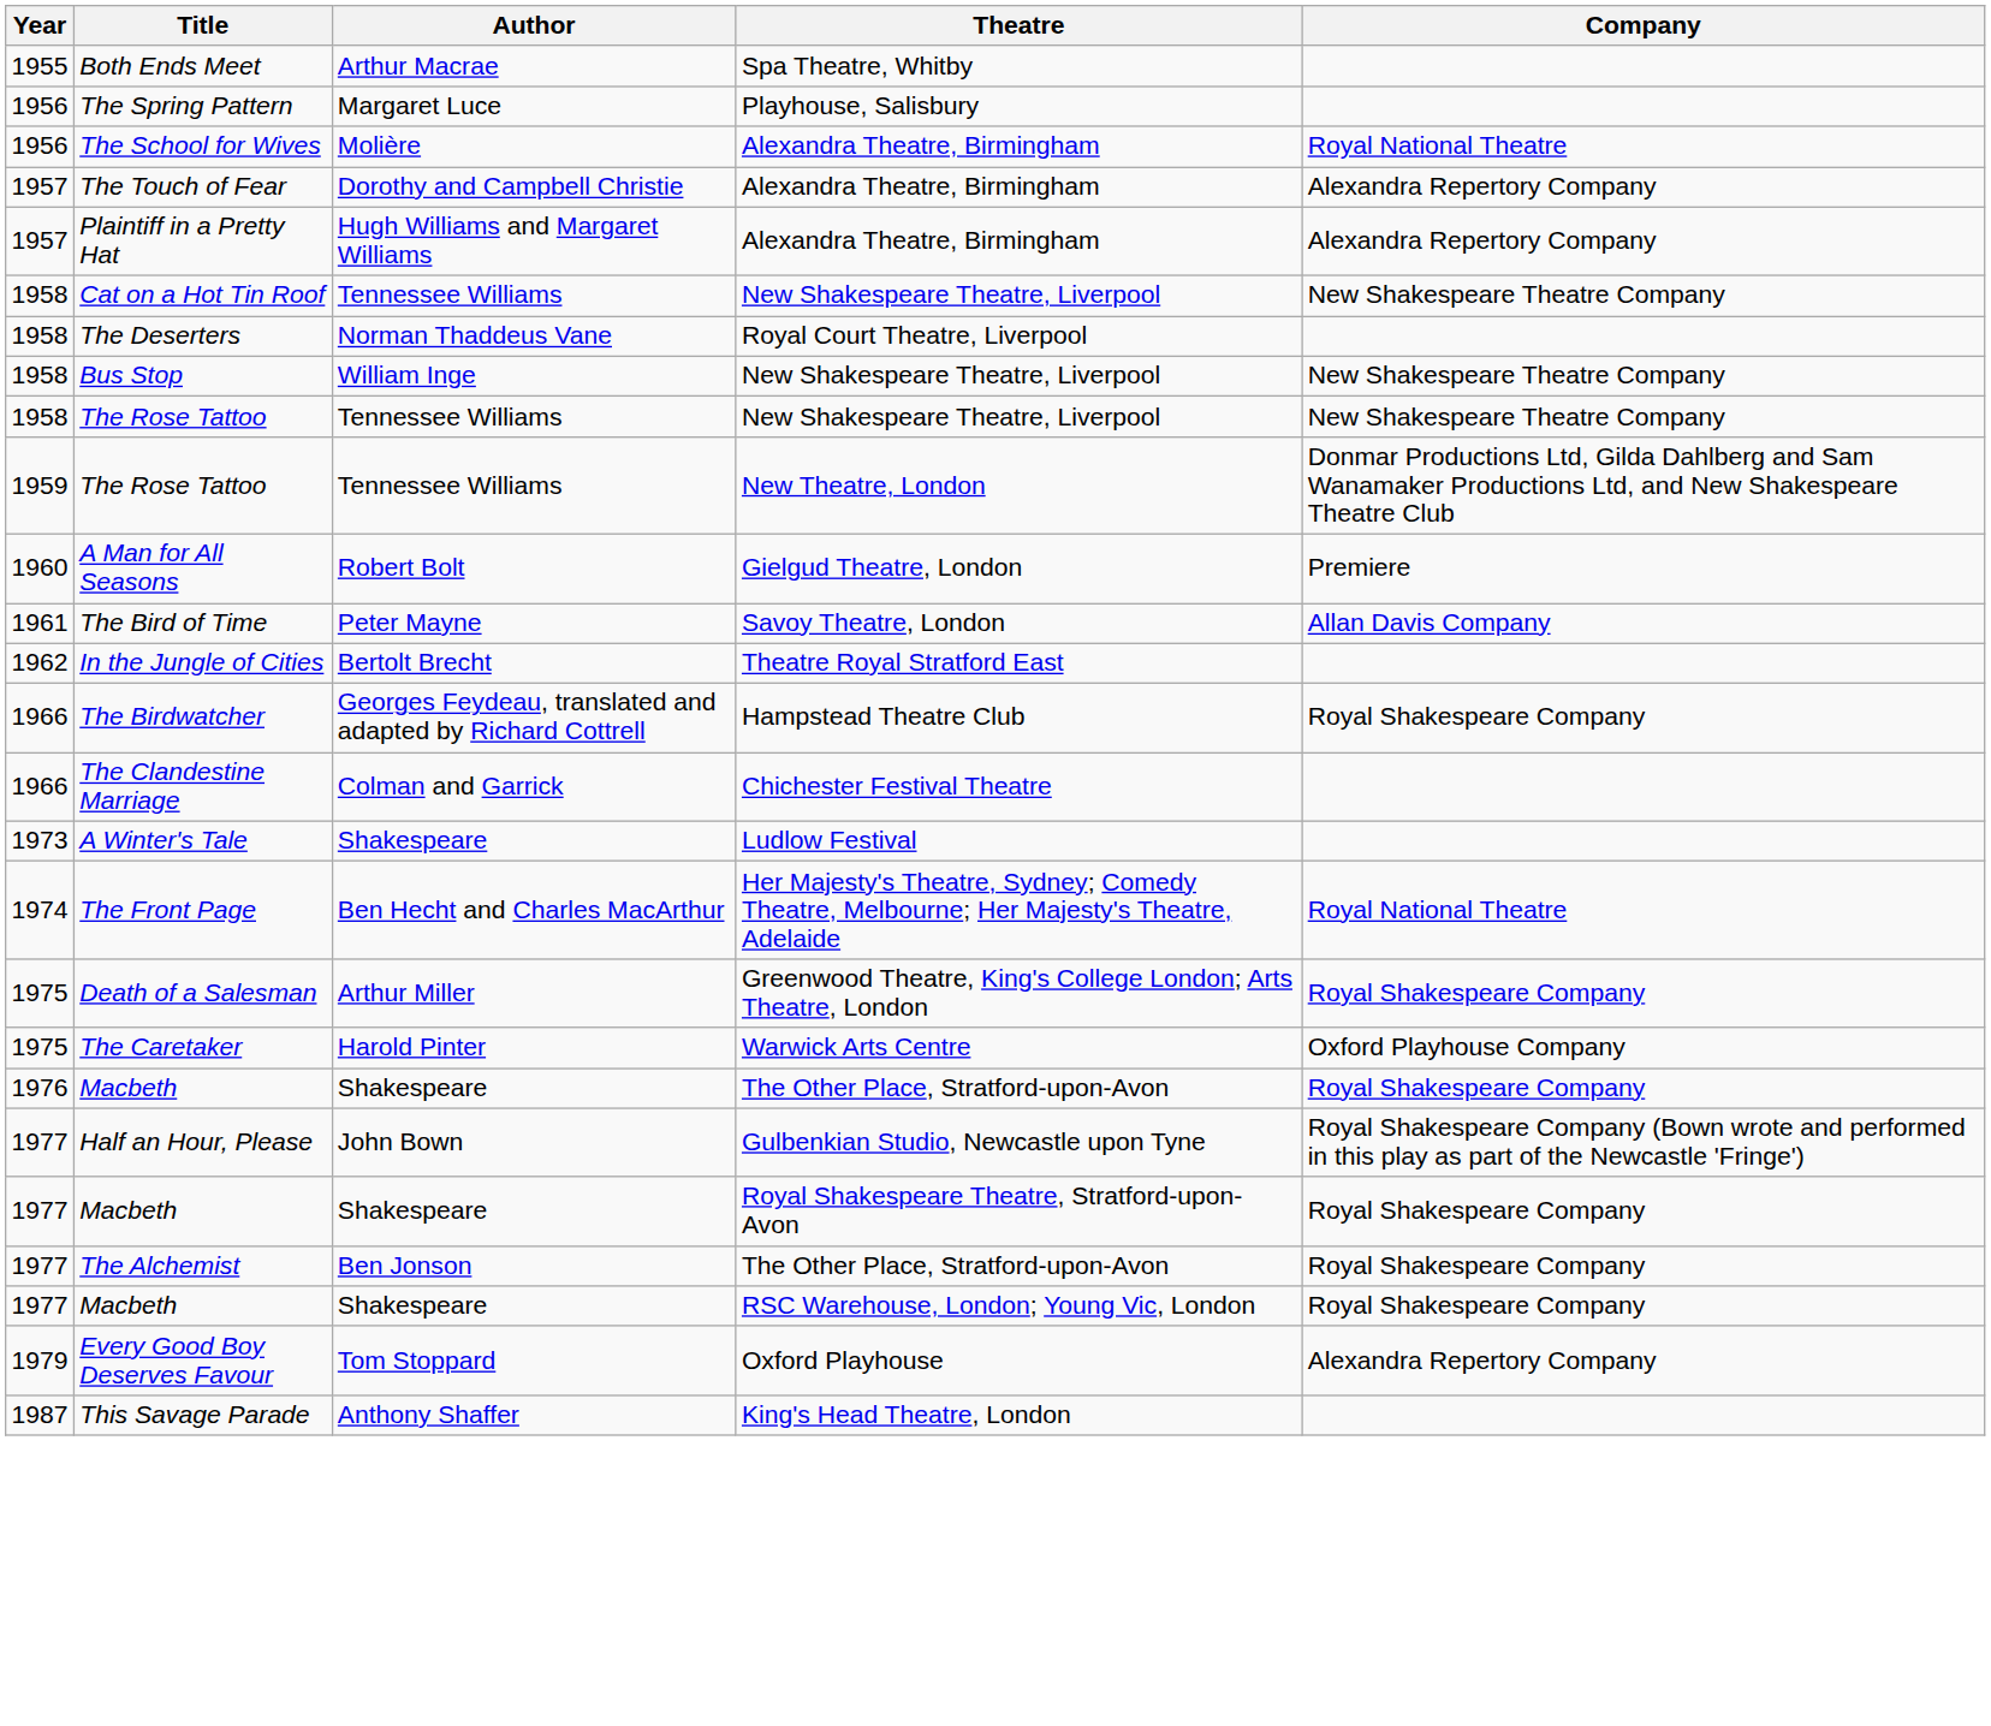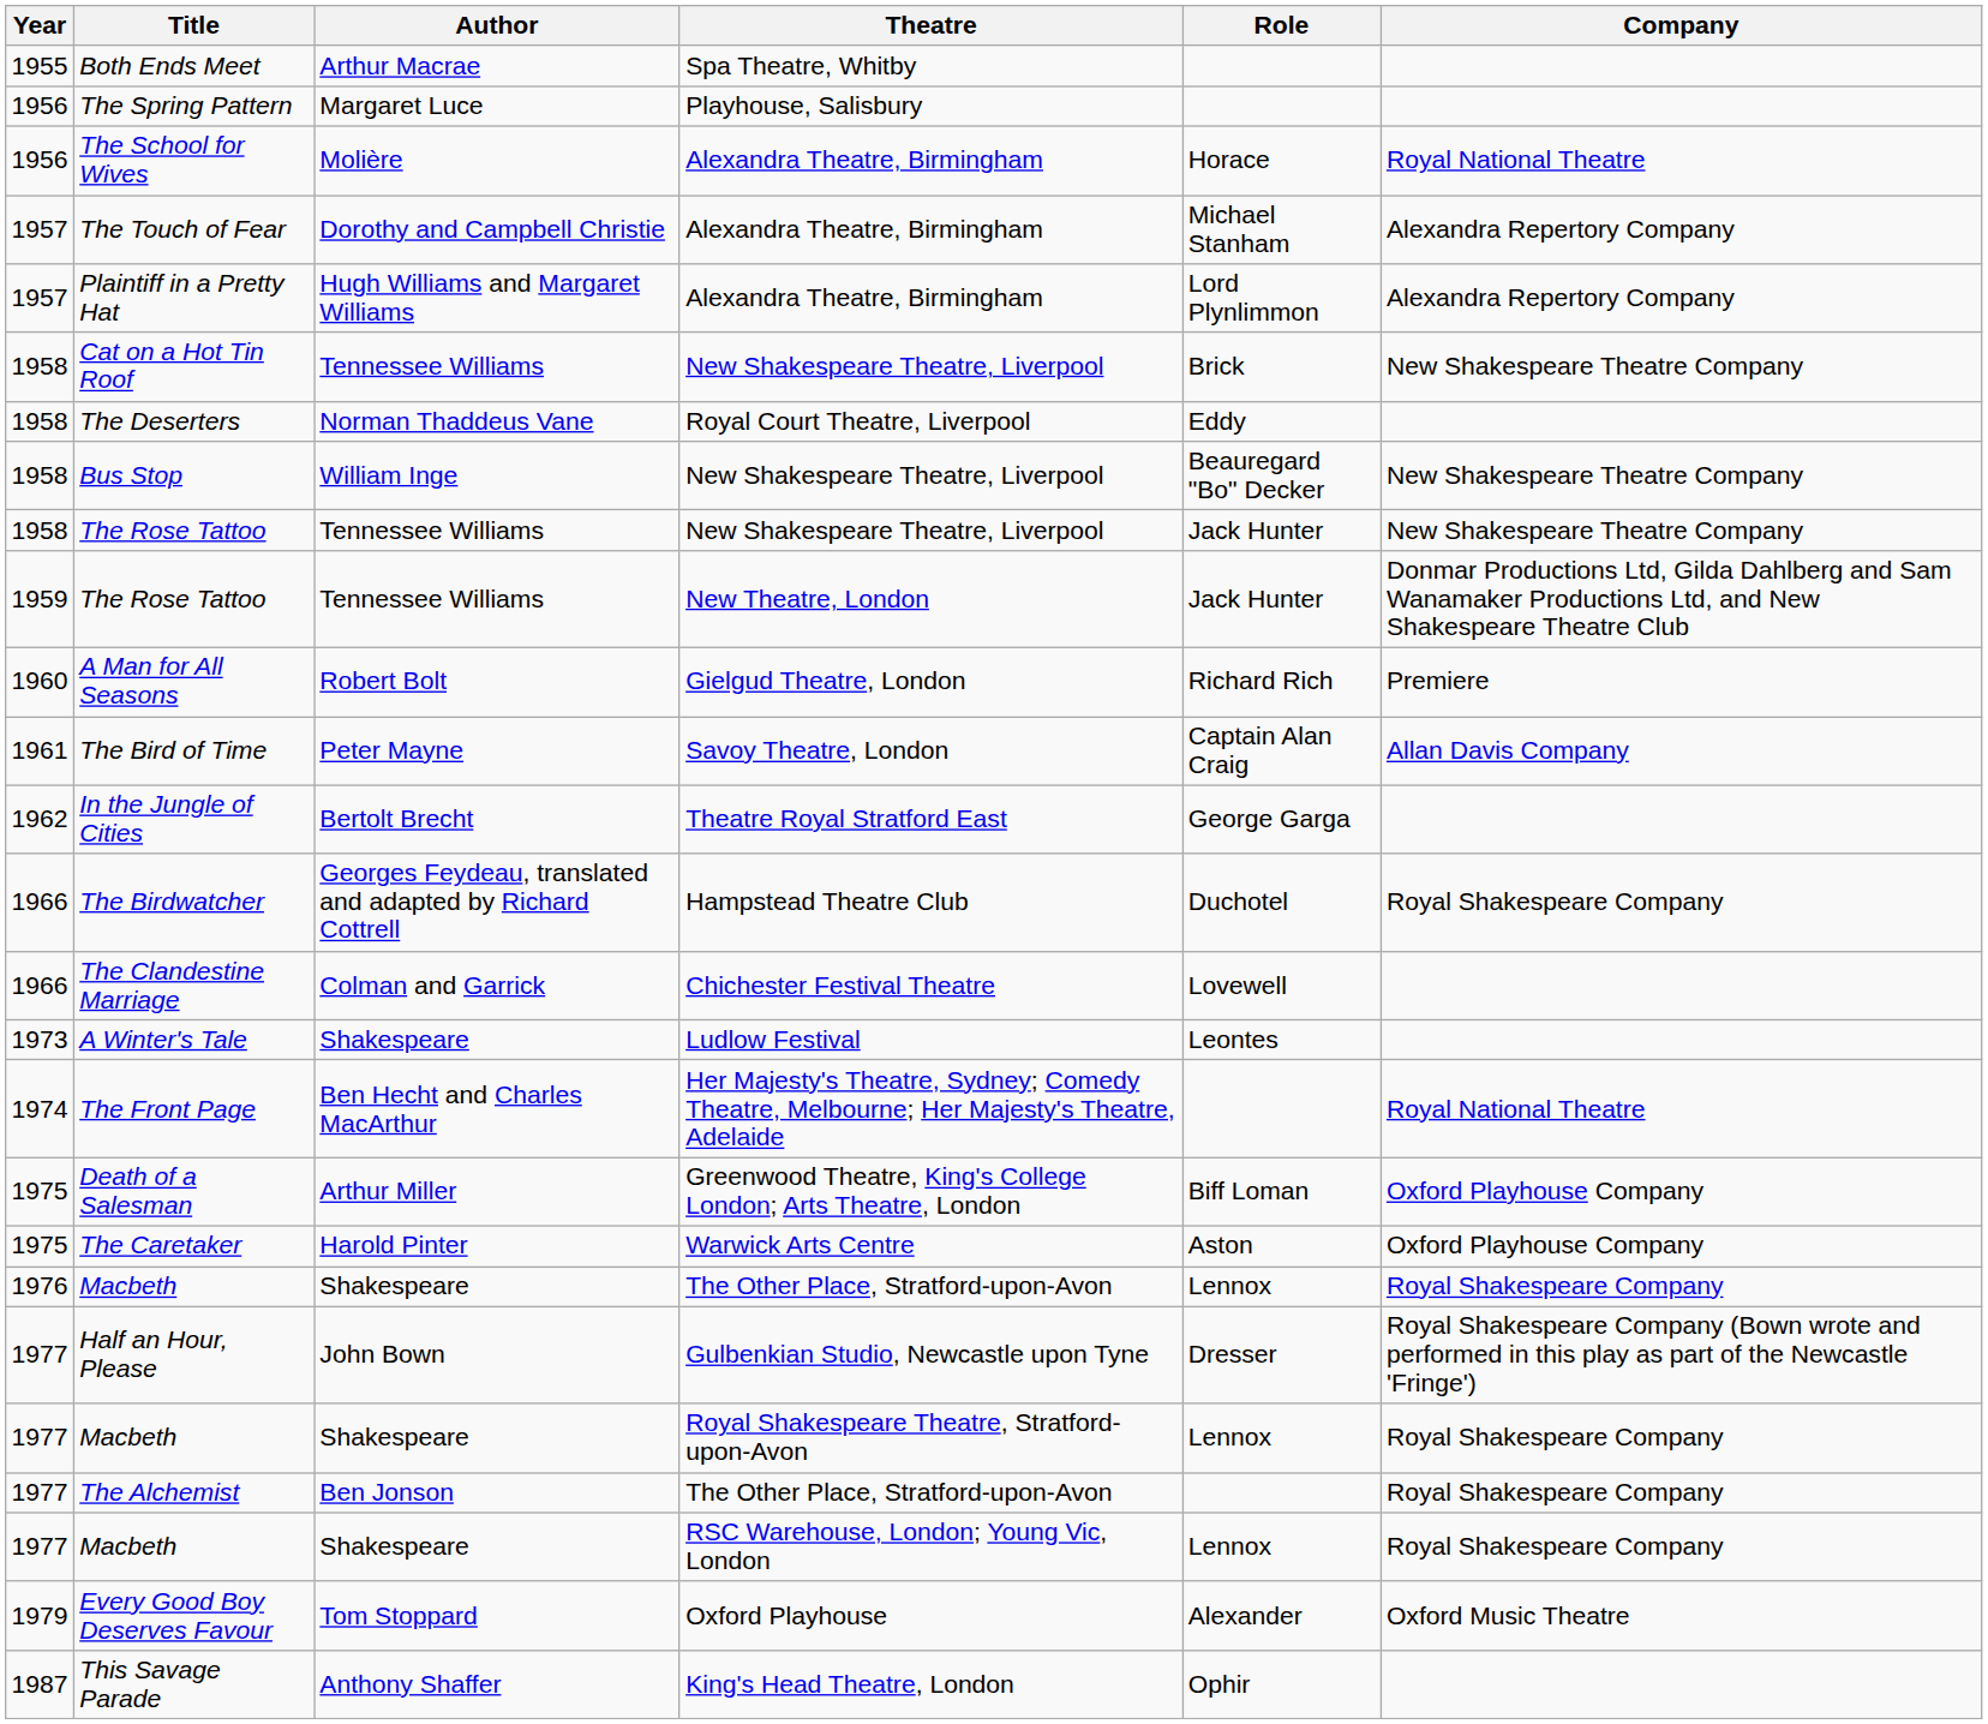 <table class="wikitable sortable">
 <tr>
 <th>Year</th>
 <th>Title</th>
 <th>Author</th>
 <th>Theatre</th>
+<th>Role</th>
 <th>Company</th>
 </tr>
 <tr>
 <td>1955</td>
 <td><em>Both Ends Meet</em></td>
 <td><a href='#'>Arthur Macrae</a></td>
 <td>Spa Theatre, Whitby</td>
 <td></td>
+<td></td>
 </tr>
 <tr>
 <td>1956</td>
 <td><em>The Spring Pattern</em></td>
 <td>Margaret Luce</td>
 <td>Playhouse, Salisbury</td>
 <td></td>
+<td></td>
 </tr>
 <tr>
 <td>1956</td>
 <td><em><a href='#'>The School for Wives</a></em></td>
 <td><a href='#'>Molière</a></td>
 <td><a href='#'>Alexandra Theatre, Birmingham</a></td>
+<td>Horace</td>
 <td><a href='#'>Royal National Theatre</a> </td>
 </tr>
 <tr>
 <td>1957</td>
 <td><em>The Touch of Fear</em></td>
 <td><a href='#'>Dorothy and Campbell Christie</a></td>
 <td>Alexandra Theatre, Birmingham</td>
+<td>Michael Stanham</td>
 <td>Alexandra Repertory Company</td>
 </tr>
 <tr>
 <td>1957</td>
 <td><em>Plaintiff in a Pretty Hat</em></td>
 <td><a href='#'>Hugh Williams</a> and <a href='#'>Margaret Williams</a></td>
 <td>Alexandra Theatre, Birmingham</td>
+<td>Lord Plynlimmon</td>
 <td>Alexandra Repertory Company</td>
 </tr>
 <tr>
 <td>1958</td>
 <td><em><a href='#'>Cat on a Hot Tin Roof</a></em></td>
 <td><a href='#'>Tennessee Williams</a></td>
 <td><a href='#'>New Shakespeare Theatre, Liverpool</a></td>
+<td>Brick</td>
 <td>New Shakespeare Theatre Company</td>
 </tr>
 <tr>
 <td>1958</td>
 <td><em>The Deserters</em></td>
 <td><a href='#'>Norman Thaddeus Vane</a></td>
 <td>Royal Court Theatre, Liverpool</td>
+<td>Eddy</td>
 <td></td>
 </tr>
 <tr>
 <td>1958</td>
 <td><em><a href='#'>Bus Stop</a></em></td>
 <td><a href='#'>William Inge</a></td>
 <td>New Shakespeare Theatre, Liverpool</td>
+<td>Beauregard "Bo" Decker</td>
 <td>New Shakespeare Theatre Company</td>
 </tr>
 <tr>
 <td>1958</td>
 <td><em><a href='#'>The Rose Tattoo</a></em></td>
 <td>Tennessee Williams</td>
 <td>New Shakespeare Theatre, Liverpool</td>
+<td>Jack Hunter</td>
 <td>New Shakespeare Theatre Company</td>
 </tr>
 <tr>
 <td>1959</td>
 <td><em>The Rose Tattoo</em></td>
 <td>Tennessee Williams</td>
 <td><a href='#'>New Theatre, London</a></td>
+<td>Jack Hunter</td>
 <td>Donmar Productions Ltd, Gilda Dahlberg and Sam Wanamaker Productions Ltd, and New Shakespeare Theatre Club</td>
 </tr>
 <tr>
 <td>1960</td>
 <td><em><a href='#'>A Man for All Seasons</a></em></td>
 <td><a href='#'>Robert Bolt</a></td>
 <td><a href='#'>Gielgud Theatre</a>, London</td>
+<td>Richard Rich</td>
 <td>Premiere</td>
 </tr>
 <tr>
 <td>1961</td>
 <td><em>The Bird of Time</em></td>
 <td><a href='#'>Peter Mayne</a></td>
 <td><a href='#'>Savoy Theatre</a>, London</td>
+<td>Captain Alan Craig</td>
 <td><a href='#'>Allan Davis Company</a> </td>
 </tr>
 <tr>
 <td>1962</td>
 <td><em><a href='#'>In the Jungle of Cities</a></em></td>
 <td><a href='#'>Bertolt Brecht</a></td>
 <td><a href='#'>Theatre Royal Stratford East</a></td>
+<td>George Garga</td>
 <td></td>
 </tr>
 <tr>
 <td>1966</td>
 <td><em><a href='#'>The Birdwatcher</a></em></td>
 <td><a href='#'>Georges Feydeau</a>, translated and adapted by <a href='#'>Richard Cottrell</a></td>
 <td>Hampstead Theatre Club</td>
+<td>Duchotel</td>
 <td>Royal Shakespeare Company </td>
 </tr>
 <tr>
 <td>1966</td>
 <td><em><a href='#'>The Clandestine Marriage</a></em></td>
 <td><a href='#'>Colman</a> and <a href='#'>Garrick</a></td>
 <td><a href='#'>Chichester Festival Theatre</a></td>
+<td>Lovewell</td>
 <td></td>
 </tr>
 <tr>
 <td>1973</td>
 <td><em><a href='#'>A Winter's Tale</a></em></td>
 <td><a href='#'>Shakespeare</a></td>
 <td><a href='#'>Ludlow Festival</a></td>
+<td>Leontes</td>
 <td></td>
 </tr>
 <tr>
 <td>1974</td>
 <td><em><a href='#'>The Front Page</a></em></td>
 <td><a href='#'>Ben Hecht</a> and <a href='#'>Charles MacArthur</a></td>
 <td><a href='#'>Her Majesty's Theatre, Sydney</a>; <a href='#'>Comedy Theatre, Melbourne</a>; <a href='#'>Her Majesty's Theatre, Adelaide</a></td>
+<td></td>
 <td><a href='#'>Royal National Theatre</a> </td>
 </tr>
 <tr>
 <td>1975</td>
 <td><em><a href='#'>Death of a Salesman</a></em></td>
 <td><a href='#'>Arthur Miller</a></td>
 <td>Greenwood Theatre, <a href='#'>King's College London</a>; <a href='#'>Arts Theatre</a>, London</td>
-<td><a href='#'>Royal Shakespeare Company</a> </td>
+<td>Biff Loman</td>
+<td><a href='#'>Oxford Playhouse</a> Company</td>
 </tr>
 <tr>
 <td>1975</td>
 <td><em><a href='#'>The Caretaker</a></em></td>
 <td><a href='#'>Harold Pinter</a></td>
 <td><a href='#'>Warwick Arts Centre</a></td>
+<td>Aston</td>
 <td>Oxford Playhouse Company </td>
 </tr>
 <tr>
 <td>1976</td>
 <td><em><a href='#'>Macbeth</a></em></td>
 <td>Shakespeare</td>
 <td><a href='#'>The Other Place</a>, Stratford-upon-Avon</td>
+<td>Lennox</td>
 <td><a href='#'>Royal Shakespeare Company</a> </td>
 </tr>
 <tr>
 <td>1977</td>
 <td><em>Half an Hour, Please</em></td>
 <td>John Bown</td>
 <td><a href='#'>Gulbenkian Studio</a>, Newcastle upon Tyne</td>
+<td>Dresser</td>
 <td>Royal Shakespeare Company (Bown wrote and performed in this play as part of the Newcastle 'Fringe') </td>
 </tr>
 <tr>
 <td>1977</td>
 <td><em>Macbeth</em></td>
 <td>Shakespeare</td>
 <td><a href='#'>Royal Shakespeare Theatre</a>, Stratford-upon-Avon</td>
+<td>Lennox</td>
 <td>Royal Shakespeare Company </td>
 </tr>
 <tr>
 <td>1977</td>
 <td><em><a href='#'>The Alchemist</a></em></td>
 <td><a href='#'>Ben Jonson</a></td>
 <td>The Other Place, Stratford-upon-Avon</td>
+<td></td>
 <td>Royal Shakespeare Company </td>
 </tr>
 <tr>
 <td>1977</td>
 <td><em>Macbeth</em></td>
 <td>Shakespeare</td>
 <td><a href='#'>RSC Warehouse, London</a>; <a href='#'>Young Vic</a>, London</td>
+<td>Lennox</td>
 <td>Royal Shakespeare Company </td>
 </tr>
 <tr>
 <td>1979</td>
 <td><em><a href='#'>Every Good Boy Deserves Favour</a></em></td>
 <td><a href='#'>Tom Stoppard</a></td>
 <td>Oxford Playhouse</td>
-<td>Alexandra Repertory Company </td>
+<td>Alexander</td>
+<td>Oxford Music Theatre </td>
 </tr>
 <tr>
 <td>1987</td>
 <td><em>This Savage Parade</em></td>
 <td><a href='#'>Anthony Shaffer</a></td>
 <td><a href='#'>King's Head Theatre</a>, London</td>
+<td>Ophir</td>
 <td></td>
 </tr>
 </table>
